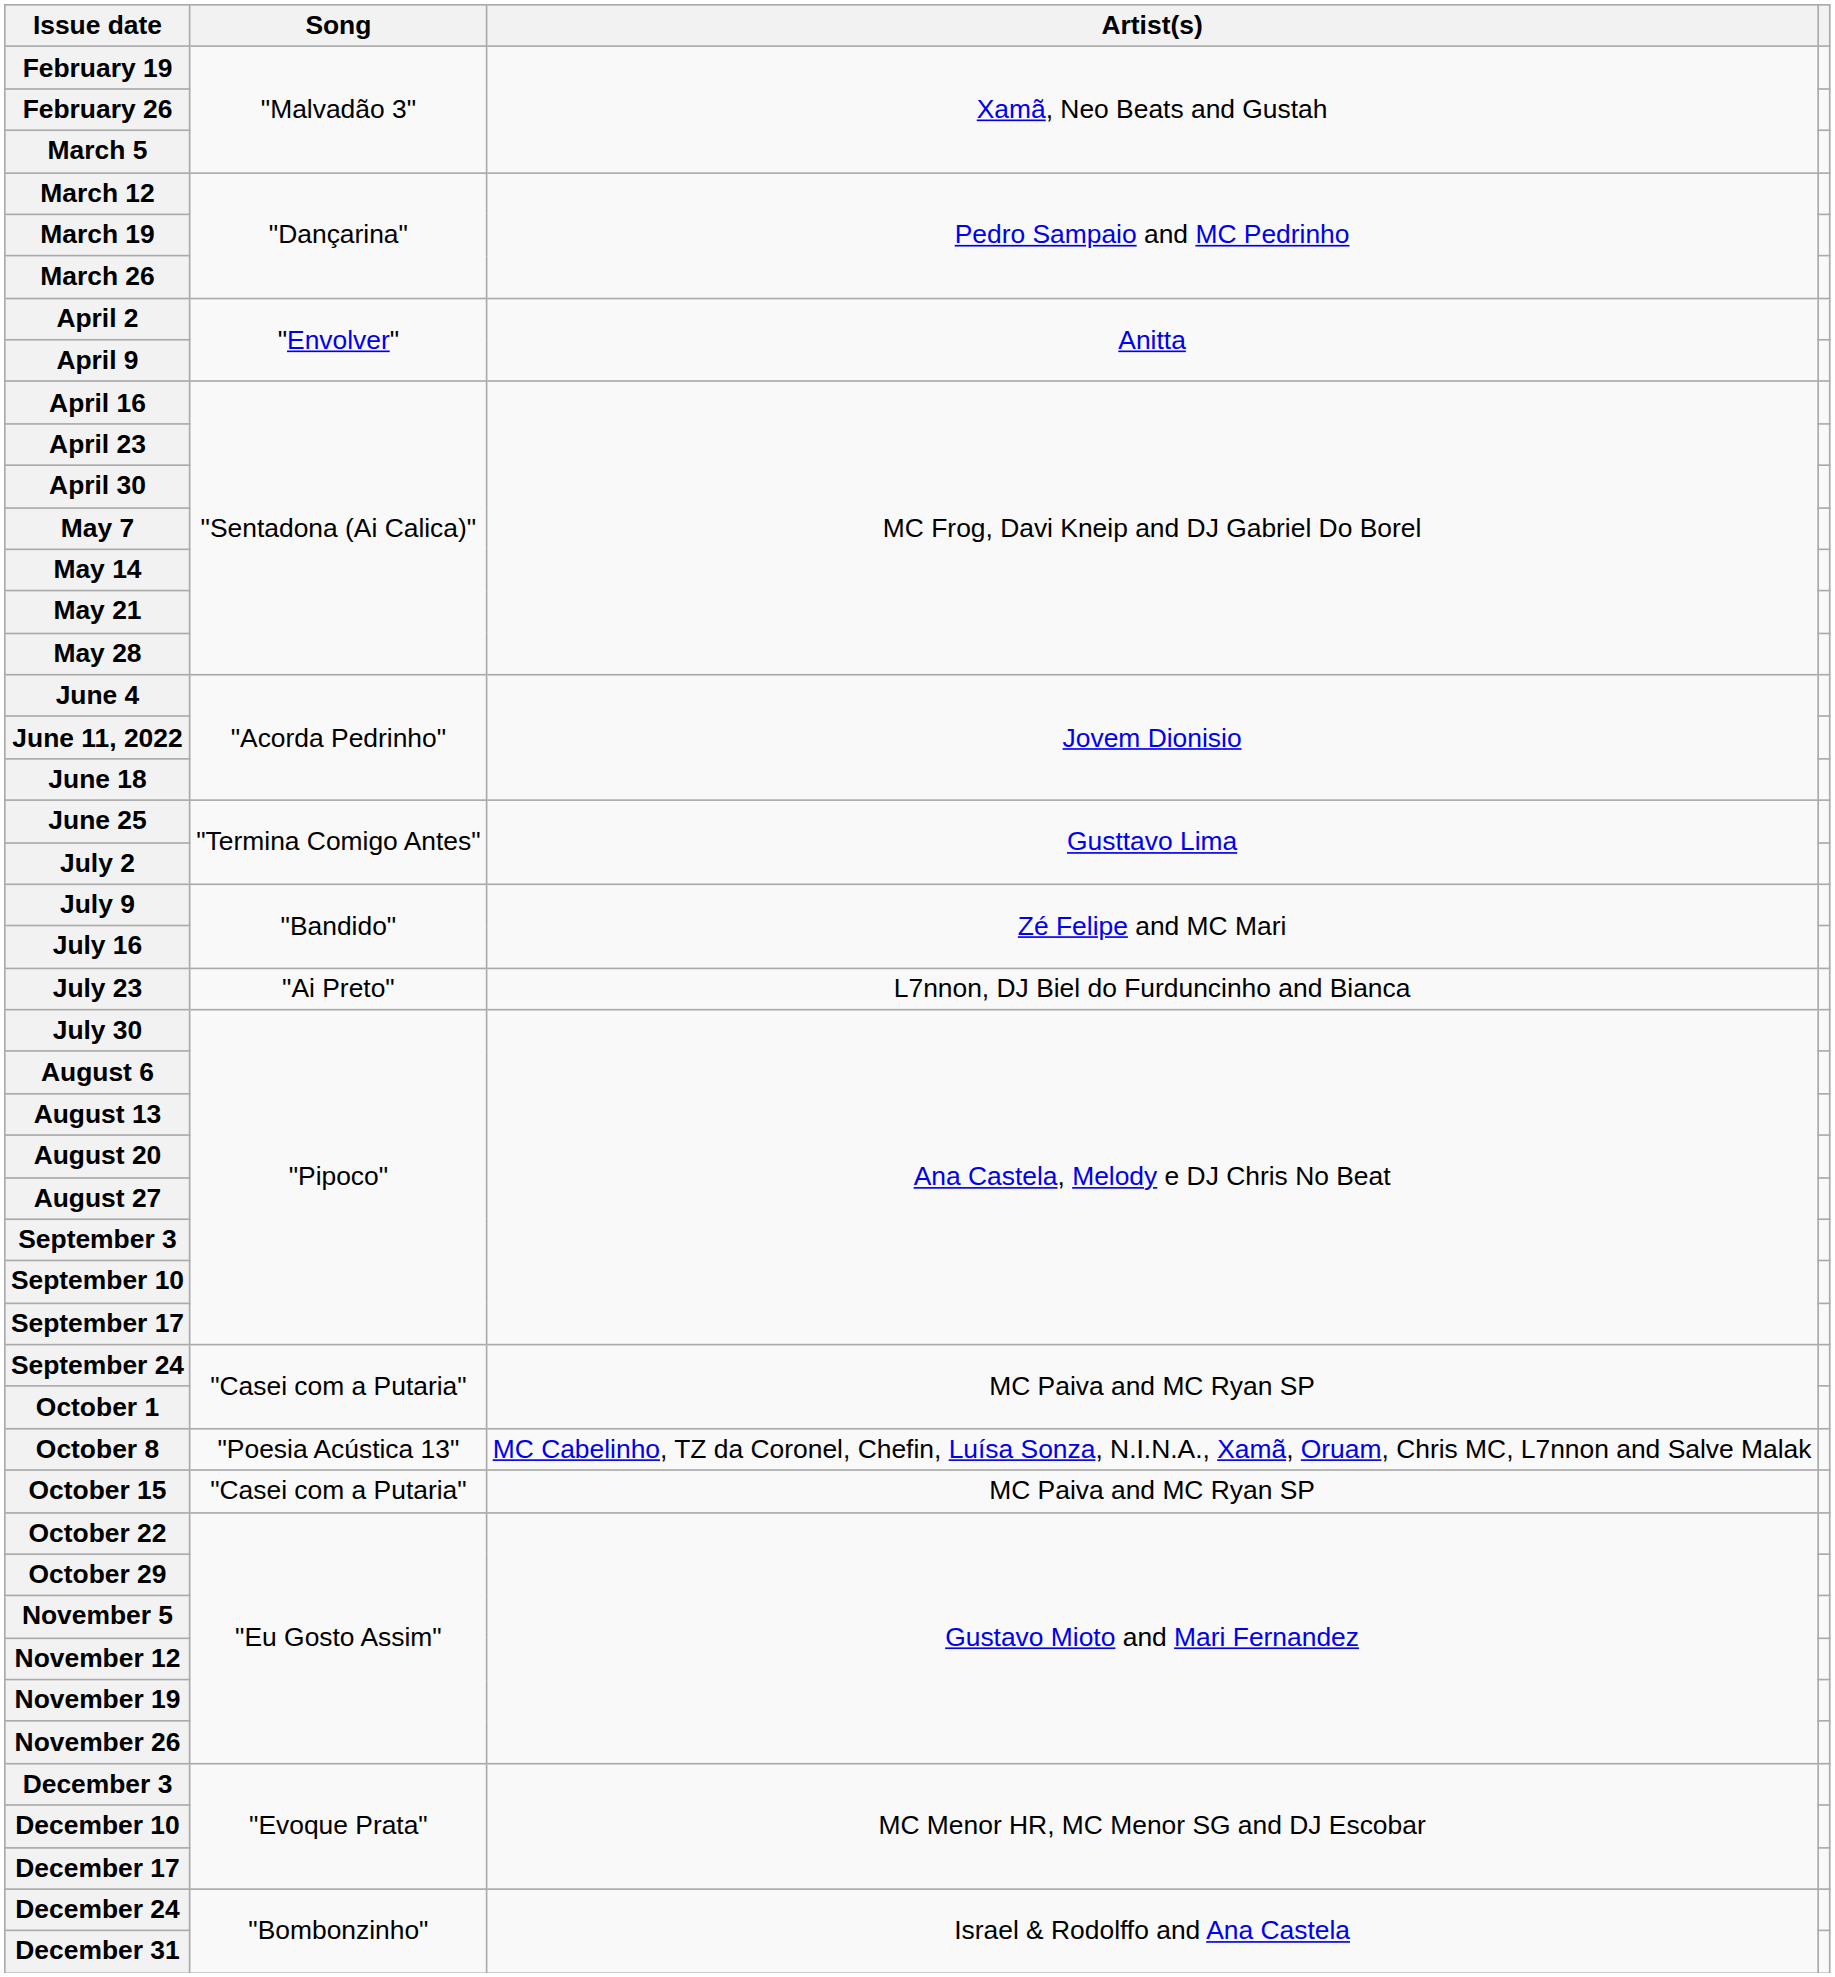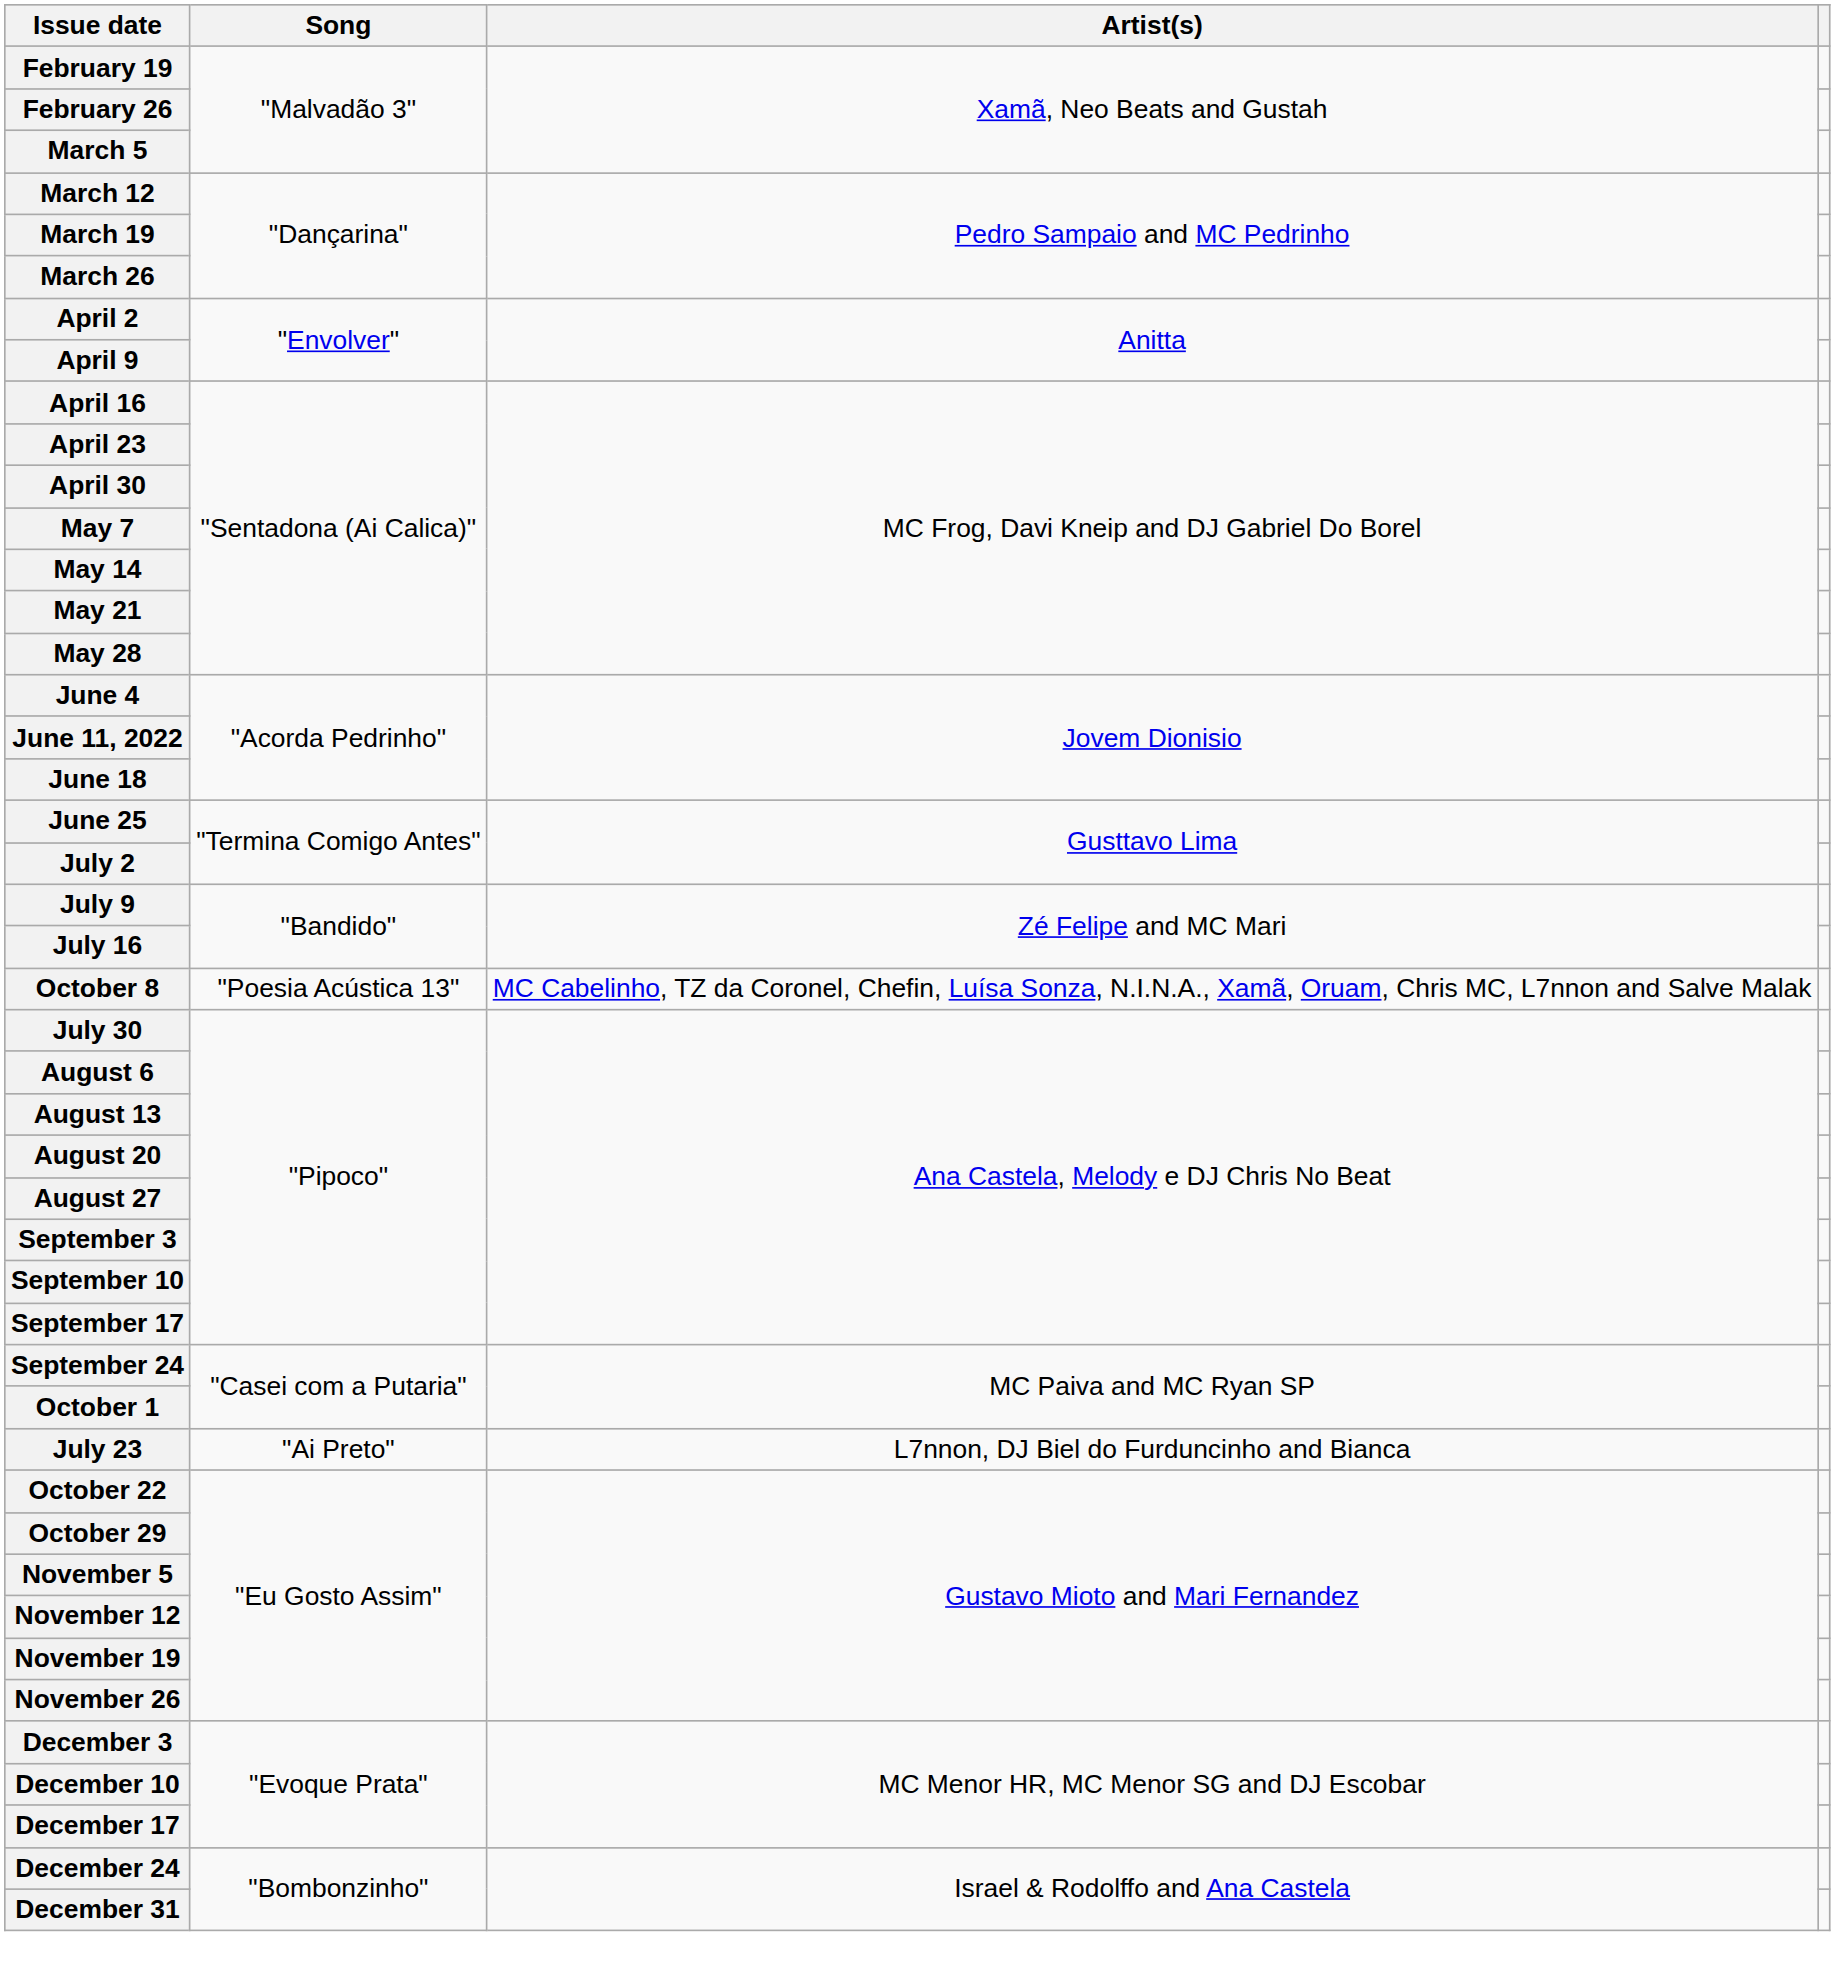 <table class="wikitable plainrowheaders" style="text-align: center">
 <tr>
 <th scope="col">Issue date</th>
 <th>Song</th>
 <th>Artist(s)</th>
 <th></th>
 </tr>
 <tr>
 <th scope="row">February 19</th>
 <td rowspan="3">"Malvadão 3"</td>
 <td rowspan="3"><a href='#'>Xamã</a>, Neo Beats and Gustah</td>
 <td></td>
 </tr>
 <tr>
 <th scope="row">February 26</th>
 <td></td>
 </tr>
 <tr>
 <th scope="row">March 5</th>
 <td></td>
 </tr>
 <tr>
 <th scope="row">March 12</th>
 <td rowspan="3">"Dançarina"</td>
 <td rowspan="3"><a href='#'>Pedro Sampaio</a> and <a href='#'>MC Pedrinho</a></td>
 <td></td>
 </tr>
 <tr>
 <th scope="row">March 19</th>
 <td></td>
 </tr>
 <tr>
 <th scope="row">March 26</th>
 <td></td>
 </tr>
 <tr>
 <th scope="row">April 2</th>
 <td rowspan="2">"<a href='#'>Envolver</a>"</td>
 <td rowspan="2"><a href='#'>Anitta</a></td>
 <td></td>
 </tr>
 <tr>
 <th scope="row">April 9</th>
 <td></td>
 </tr>
 <tr>
 <th scope="row">April 16</th>
 <td rowspan="7">"Sentadona (Ai Calica)"</td>
 <td rowspan="7">MC Frog, Davi Kneip and DJ Gabriel Do Borel</td>
 <td></td>
 </tr>
 <tr>
 <th scope="row">April 23</th>
 <td></td>
 </tr>
 <tr>
 <th scope="row">April 30</th>
 <td></td>
 </tr>
 <tr>
 <th scope="row">May 7</th>
 <td></td>
 </tr>
 <tr>
 <th scope="row">May 14</th>
 <td></td>
 </tr>
 <tr>
 <th scope="row">May 21</th>
 <td></td>
 </tr>
 <tr>
 <th scope="row">May 28</th>
 <td></td>
 </tr>
 <tr>
 <th scope="row">June 4</th>
 <td rowspan="3">"Acorda Pedrinho"</td>
 <td rowspan="3"><a href='#'>Jovem Dionisio</a></td>
 <td></td>
 </tr>
 <tr>
 <th scope="row">June 11, 2022</th>
 <td></td>
 </tr>
 <tr>
 <th scope="row">June 18</th>
 <td></td>
 </tr>
 <tr>
 <th scope="row">June 25</th>
 <td rowspan="2">"Termina Comigo Antes"</td>
 <td rowspan="2"><a href='#'>Gusttavo Lima</a></td>
 <td></td>
 </tr>
 <tr>
 <th scope="row">July 2</th>
 <td></td>
 </tr>
 <tr>
 <th scope="row">July 9</th>
 <td rowspan="2">"Bandido"</td>
 <td rowspan="2"><a href='#'>Zé Felipe</a> and MC Mari</td>
 <td></td>
 </tr>
 <tr>
 <th scope="row">July 16</th>
 <td></td>
 </tr>
 <tr>
-<th scope="row">July 23</th>
-<td>"Ai Preto"</td>
-<td>L7nnon, DJ Biel do Furduncinho and Bianca</td>
+<th scope="row">October 8</th>
+<td>"Poesia Acústica 13"</td>
+<td><a href='#'>MC Cabelinho</a>, TZ da Coronel, Chefin, <a href='#'>Luísa Sonza</a>, N.I.N.A., <a href='#'>Xamã</a>, <a href='#'>Oruam</a>, Chris MC, L7nnon and Salve Malak</td>
 <td></td>
 </tr>
 <tr>
 <th scope="row">July 30</th>
 <td rowspan="8">"Pipoco"</td>
 <td rowspan="8"><a href='#'>Ana Castela</a>, <a href='#'>Melody</a> e DJ Chris No Beat</td>
 <td></td>
 </tr>
 <tr>
 <th scope="row">August 6</th>
 <td></td>
 </tr>
 <tr>
 <th scope="row">August 13</th>
 <td></td>
 </tr>
 <tr>
 <th scope="row">August 20</th>
 <td></td>
 </tr>
 <tr>
 <th scope="row">August 27</th>
 <td></td>
 </tr>
 <tr>
 <th scope="row">September 3</th>
 <td></td>
 </tr>
 <tr>
 <th scope="row">September 10</th>
 <td></td>
 </tr>
 <tr>
 <th scope="row">September 17</th>
 <td></td>
 </tr>
 <tr>
 <th scope="row">September 24</th>
 <td rowspan="2">"Casei com a Putaria"</td>
 <td rowspan="2">MC Paiva and MC Ryan SP</td>
 <td></td>
 </tr>
 <tr>
 <th scope="row">October 1</th>
 <td></td>
 </tr>
 <tr>
-<th scope="row">October 8</th>
-<td>"Poesia Acústica 13"</td>
-<td><a href='#'>MC Cabelinho</a>, TZ da Coronel, Chefin, <a href='#'>Luísa Sonza</a>, N.I.N.A., <a href='#'>Xamã</a>, <a href='#'>Oruam</a>, Chris MC, L7nnon and Salve Malak</td>
-<td></td>
-</tr>
-<tr>
-<th scope="row">October 15</th>
-<td>"Casei com a Putaria"</td>
-<td>MC Paiva and MC Ryan SP</td>
+<th scope="row">July 23</th>
+<td>"Ai Preto"</td>
+<td>L7nnon, DJ Biel do Furduncinho and Bianca</td>
 <td></td>
 </tr>
 <tr>
 <th scope="row">October 22</th>
 <td rowspan="6">"Eu Gosto Assim"</td>
 <td rowspan="6"><a href='#'>Gustavo Mioto</a> and <a href='#'>Mari Fernandez</a></td>
 <td></td>
 </tr>
 <tr>
 <th scope="row">October 29</th>
 <td></td>
 </tr>
 <tr>
 <th scope="row">November 5</th>
 <td></td>
 </tr>
 <tr>
 <th scope="row">November 12</th>
 <td></td>
 </tr>
 <tr>
 <th scope="row">November 19</th>
 <td></td>
 </tr>
 <tr>
 <th scope="row">November 26</th>
 <td></td>
 </tr>
 <tr>
 <th scope="row">December 3</th>
 <td rowspan="3">"Evoque Prata"</td>
 <td rowspan="3">MC Menor HR, MC Menor SG and DJ Escobar</td>
 <td></td>
 </tr>
 <tr>
 <th scope="row">December 10</th>
 <td></td>
 </tr>
 <tr>
 <th scope="row">December 17</th>
 <td></td>
 </tr>
 <tr>
 <th scope="row">December 24</th>
 <td rowspan="2">"Bombonzinho"</td>
 <td rowspan="2">Israel & Rodolffo and <a href='#'>Ana Castela</a></td>
 <td></td>
 </tr>
 <tr>
 <th scope="row">December 31</th>
 <td></td>
 </tr>
 </table>
